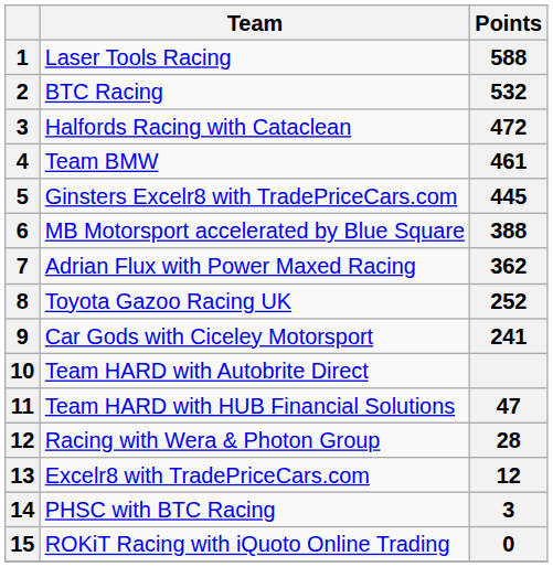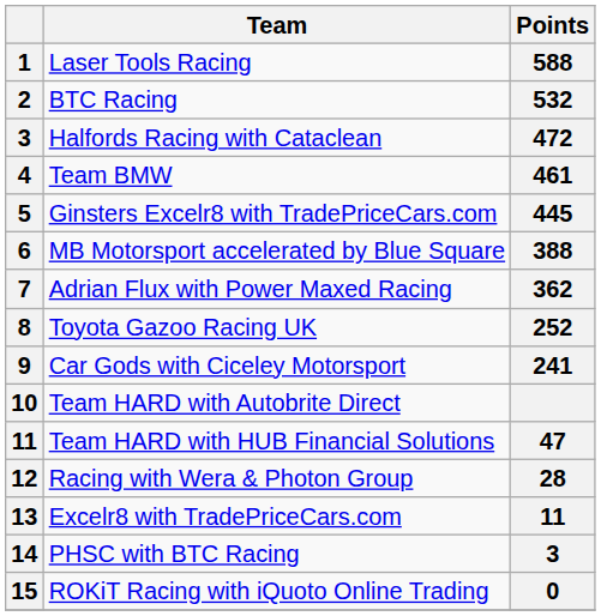 <table class="wikitable" style="font-size:95%">
 <tr>
 <th></th>
 <th>Team</th>
 <th>Points</th>
 </tr>
 <tr>
 <th align="center">1</th>
 <td><a href='#'>Laser Tools Racing</a></td>
 <th align="left">588</th>
 </tr>
 <tr>
 <th align="center">2</th>
 <td><a href='#'>BTC Racing</a></td>
 <th align="left">532</th>
 </tr>
 <tr>
 <th align="center">3</th>
 <td><a href='#'>Halfords Racing with Cataclean</a></td>
 <th align="left">472</th>
 </tr>
 <tr>
 <th align="center">4</th>
 <td><a href='#'>Team BMW</a></td>
 <th align="left">461</th>
 </tr>
 <tr>
 <th align="center">5</th>
 <td><a href='#'>Ginsters Excelr8 with TradePriceCars.com</a></td>
 <th align="left">445</th>
 </tr>
 <tr>
 <th align="center">6</th>
 <td nowrap><a href='#'>MB Motorsport accelerated by Blue Square</a></td>
 <th align="left">388</th>
 </tr>
 <tr>
 <th align="center">7</th>
 <td><a href='#'>Adrian Flux with Power Maxed Racing</a></td>
 <th align="left">362</th>
 </tr>
 <tr>
 <th align="center">8</th>
 <td><a href='#'>Toyota Gazoo Racing UK</a></td>
 <th align="left">252</th>
 </tr>
 <tr>
 <th align="center">9</th>
 <td><a href='#'>Car Gods with Ciceley Motorsport</a></td>
 <th align="left">241</th>
 </tr>
 <tr>
 <th align="center">10</th>
 <td><a href='#'>Team HARD with Autobrite Direct</a></td>
 <th align="left"></th>
 </tr>
 <tr>
 <th align="center">11</th>
 <td><a href='#'>Team HARD with HUB Financial Solutions</a></td>
 <th align="left">47</th>
 </tr>
 <tr>
 <th align="center">12</th>
 <td><a href='#'>Racing with Wera & Photon Group</a></td>
 <th align="left">28</th>
 </tr>
 <tr>
 <th align="center">13</th>
 <td><a href='#'>Excelr8 with TradePriceCars.com</a></td>
-<th align="left">12</th>
+<th align="left">11</th>
 </tr>
 <tr>
 <th align="center">14</th>
 <td><a href='#'>PHSC with BTC Racing</a></td>
 <th align="left">3</th>
 </tr>
 <tr>
 <th align="center">15</th>
 <td><a href='#'>ROKiT Racing with iQuoto Online Trading</a></td>
 <th align="left">0</th>
 </tr>
 <tr>
 </tr>
 </table>
